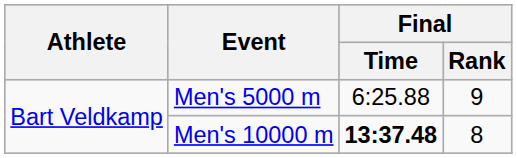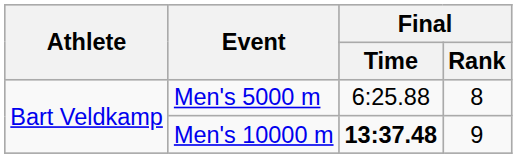 <table class="wikitable" style="font-size:90%">
 <tr>
 <th rowspan="2">Athlete</th>
 <th rowspan="2">Event</th>
 <th colspan="2">Final</th>
 </tr>
 <tr>
 <th>Time</th>
 <th>Rank</th>
 </tr>
 <tr>
 <td rowspan=2><a href='#'>Bart Veldkamp</a></td>
 <td><a href='#'>Men's 5000 m</a></td>
 <td align="center">6:25.88</td>
-<td align="center">9</td>
+<td align="center">8</td>
 </tr>
 <tr>
 <td><a href='#'>Men's 10000 m</a></td>
 <td align="center"><strong>13:37.48</strong></td>
-<td align="center">8</td>
+<td align="center">9</td>
 </tr>
 </table>
